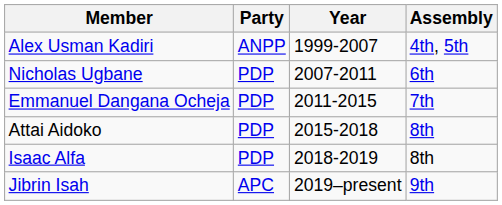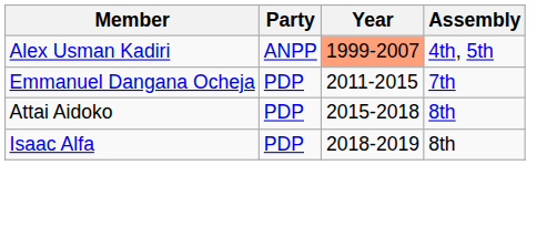 <table class="wikitable">
 <tr>
 <th>Member</th>
 <th>Party</th>
 <th>Year</th>
 <th>Assembly</th>
 </tr>
 <tr>
 <td><a href='#'>Alex Usman Kadiri</a></td>
 <td><a href='#'>ANPP</a></td>
-<td>1999-2007</td>
+<td style="background: lightsalmon;">1999-2007</td>
 <td><a href='#'>4th</a>, <a href='#'>5th</a></td>
-</tr>
-<tr>
-<td><a href='#'>Nicholas Ugbane</a></td>
-<td><a href='#'>PDP</a></td>
-<td>2007-2011</td>
-<td><a href='#'>6th</a></td>
 </tr>
 <tr>
 <td><a href='#'>Emmanuel Dangana Ocheja</a></td>
 <td><a href='#'>PDP</a></td>
 <td>2011-2015</td>
 <td><a href='#'>7th</a></td>
 </tr>
 <tr>
 <td>Attai Aidoko</td>
 <td><a href='#'>PDP</a></td>
 <td>2015-2018</td>
 <td><a href='#'>8th</a></td>
 </tr>
 <tr>
 <td><a href='#'>Isaac Alfa</a></td>
 <td><a href='#'>PDP</a></td>
 <td>2018-2019</td>
 <td>8th</td>
 </tr>
-<tr>
-<td><a href='#'>Jibrin Isah</a></td>
-<td><a href='#'>APC</a></td>
-<td>2019–present</td>
-<td><a href='#'>9th</a></td>
-</tr>
 </table>
